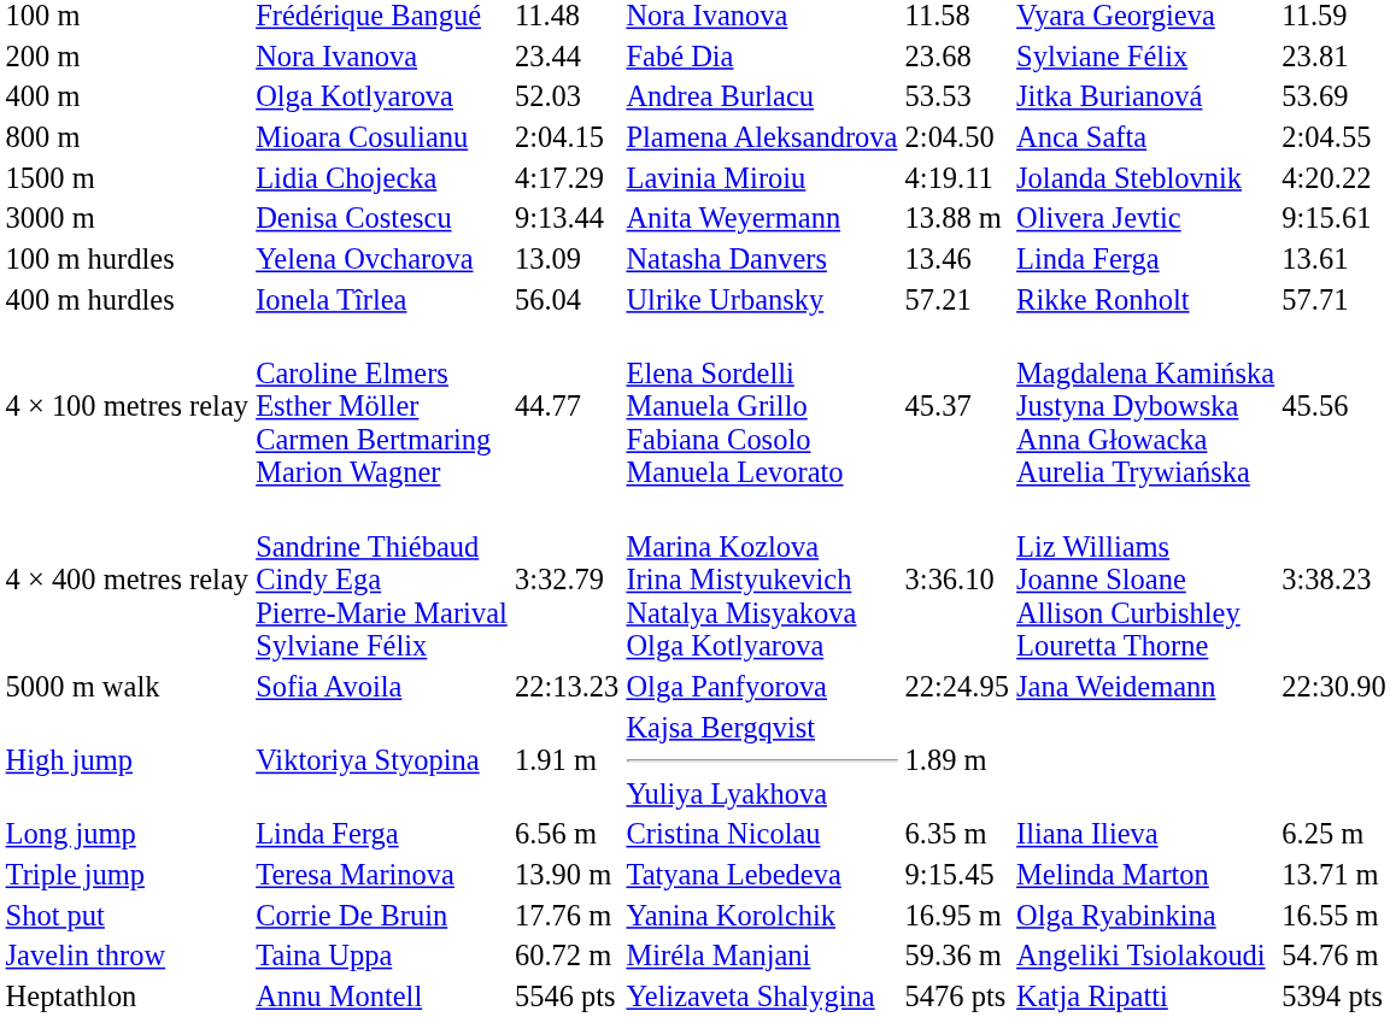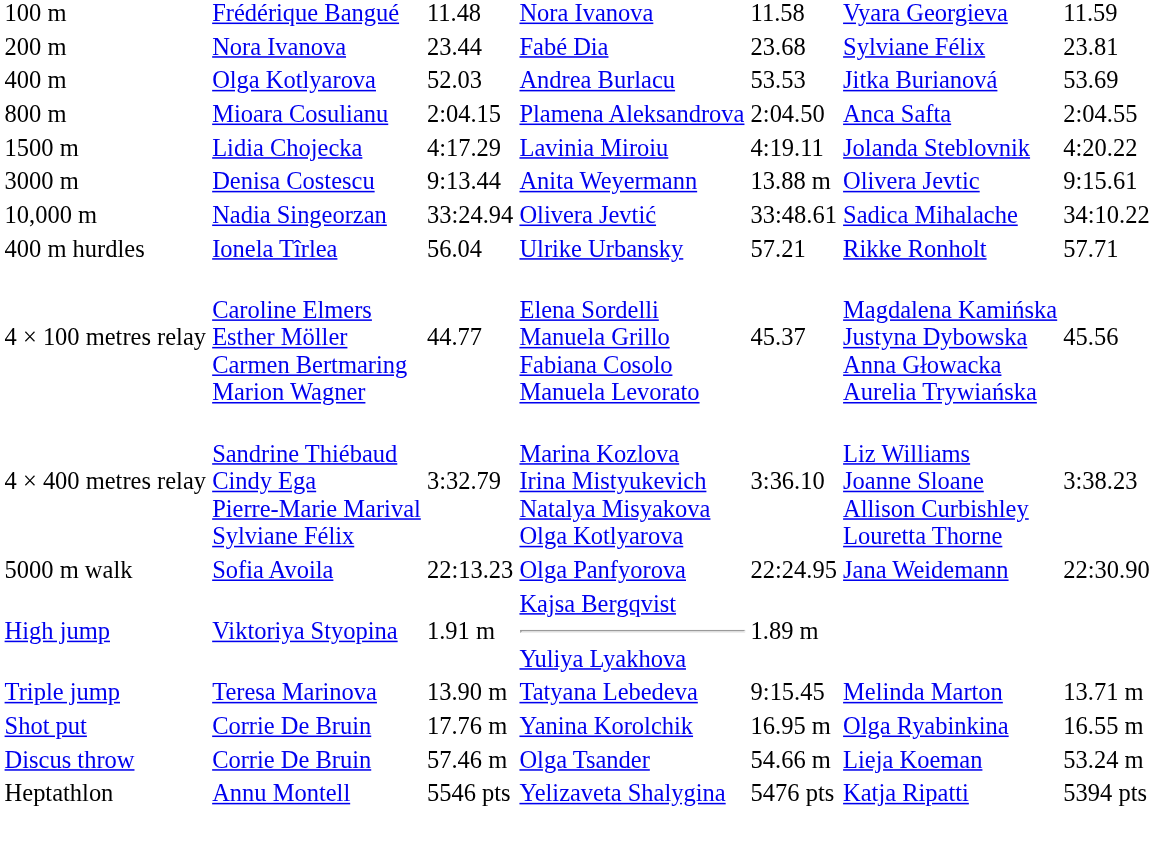 <table>
 <tr>
 <td>100 m</td>
 <td><a href='#'>Frédérique Bangué</a><br></td>
 <td>11.48</td>
 <td><a href='#'>Nora Ivanova</a><br></td>
 <td>11.58</td>
 <td><a href='#'>Vyara Georgieva</a><br></td>
 <td>11.59</td>
 </tr>
 <tr>
 <td>200 m</td>
 <td><a href='#'>Nora Ivanova</a><br></td>
 <td>23.44</td>
 <td><a href='#'>Fabé Dia</a><br></td>
 <td>23.68</td>
 <td><a href='#'>Sylviane Félix</a><br></td>
 <td>23.81</td>
 </tr>
 <tr>
 <td>400 m</td>
 <td><a href='#'>Olga Kotlyarova</a><br></td>
 <td>52.03</td>
 <td><a href='#'>Andrea Burlacu</a><br></td>
 <td>53.53</td>
 <td><a href='#'>Jitka Burianová</a><br></td>
 <td>53.69</td>
 </tr>
 <tr>
 <td>800 m</td>
 <td><a href='#'>Mioara Cosulianu</a><br></td>
 <td>2:04.15</td>
 <td><a href='#'>Plamena Aleksandrova</a><br></td>
 <td>2:04.50</td>
 <td><a href='#'>Anca Safta</a><br></td>
 <td>2:04.55</td>
 </tr>
 <tr>
 <td>1500 m</td>
 <td><a href='#'>Lidia Chojecka</a><br></td>
 <td>4:17.29</td>
 <td><a href='#'>Lavinia Miroiu</a><br></td>
 <td>4:19.11</td>
 <td><a href='#'>Jolanda Steblovnik</a><br></td>
 <td>4:20.22</td>
 </tr>
 <tr>
 <td>3000 m</td>
 <td><a href='#'>Denisa Costescu</a><br></td>
 <td>9:13.44</td>
 <td><a href='#'>Anita Weyermann</a><br></td>
 <td>13.88 m</td>
 <td><a href='#'>Olivera Jevtic</a><br></td>
 <td>9:15.61</td>
 </tr>
 <tr>
-<td>100 m hurdles</td>
-<td><a href='#'>Yelena Ovcharova</a><br></td>
-<td>13.09</td>
-<td><a href='#'>Natasha Danvers</a><br></td>
-<td>13.46</td>
-<td><a href='#'>Linda Ferga</a><br></td>
-<td>13.61</td>
+<td>10,000 m</td>
+<td><a href='#'>Nadia Singeorzan</a><br></td>
+<td>33:24.94</td>
+<td><a href='#'>Olivera Jevtić</a><br></td>
+<td>33:48.61</td>
+<td><a href='#'>Sadica Mihalache</a><br></td>
+<td>34:10.22</td>
 </tr>
 <tr>
 <td>400 m hurdles</td>
 <td><a href='#'>Ionela Tîrlea</a><br></td>
 <td>56.04</td>
 <td><a href='#'>Ulrike Urbansky</a><br></td>
 <td>57.21</td>
 <td><a href='#'>Rikke Ronholt</a><br></td>
 <td>57.71</td>
 </tr>
 <tr>
 <td>4 × 100 metres relay</td>
 <td><br><a href='#'>Caroline Elmers</a><br><a href='#'>Esther Möller</a><br><a href='#'>Carmen Bertmaring</a><br><a href='#'>Marion Wagner</a></td>
 <td>44.77</td>
 <td><br><a href='#'>Elena Sordelli</a><br><a href='#'>Manuela Grillo</a><br><a href='#'>Fabiana Cosolo</a><br><a href='#'>Manuela Levorato</a></td>
 <td>45.37</td>
 <td><br><a href='#'>Magdalena Kamińska</a><br><a href='#'>Justyna Dybowska</a><br><a href='#'>Anna Głowacka</a><br><a href='#'>Aurelia Trywiańska</a></td>
 <td>45.56</td>
 </tr>
 <tr>
 <td>4 × 400 metres relay</td>
 <td><br><a href='#'>Sandrine Thiébaud</a><br><a href='#'>Cindy Ega</a><br><a href='#'>Pierre-Marie Marival</a><br><a href='#'>Sylviane Félix</a></td>
 <td>3:32.79</td>
 <td><br><a href='#'>Marina Kozlova</a><br><a href='#'>Irina Mistyukevich</a><br><a href='#'>Natalya Misyakova</a><br><a href='#'>Olga Kotlyarova</a></td>
 <td>3:36.10</td>
 <td><br><a href='#'>Liz Williams</a><br><a href='#'>Joanne Sloane</a><br><a href='#'>Allison Curbishley</a><br><a href='#'>Louretta Thorne</a></td>
 <td>3:38.23</td>
 </tr>
 <tr>
 <td>5000 m walk</td>
 <td><a href='#'>Sofia Avoila</a><br></td>
 <td>22:13.23</td>
 <td><a href='#'>Olga Panfyorova</a><br></td>
 <td>22:24.95</td>
 <td><a href='#'>Jana Weidemann</a><br></td>
 <td>22:30.90</td>
 </tr>
 <tr>
 <td><a href='#'>High jump</a></td>
 <td><a href='#'>Viktoriya Styopina</a><br></td>
 <td>1.91 m</td>
 <td><a href='#'>Kajsa Bergqvist</a><br>  <hr> <a href='#'>Yuliya Lyakhova</a> <br></td>
 <td>1.89 m</td>
 <td></td>
 <td></td>
 </tr>
 <tr>
-<td><a href='#'>Long jump</a></td>
-<td><a href='#'>Linda Ferga</a><br></td>
-<td>6.56 m</td>
-<td><a href='#'>Cristina Nicolau</a><br></td>
-<td>6.35 m</td>
-<td><a href='#'>Iliana Ilieva</a><br></td>
-<td>6.25 m</td>
-</tr>
-<tr>
 <td><a href='#'>Triple jump</a></td>
 <td><a href='#'>Teresa Marinova</a><br></td>
 <td>13.90 m</td>
 <td><a href='#'>Tatyana Lebedeva</a><br></td>
 <td>9:15.45</td>
 <td><a href='#'>Melinda Marton</a><br></td>
 <td>13.71 m</td>
 </tr>
 <tr>
 <td><a href='#'>Shot put</a></td>
 <td><a href='#'>Corrie De Bruin</a><br></td>
 <td>17.76 m</td>
 <td><a href='#'>Yanina Korolchik</a><br></td>
 <td>16.95 m</td>
 <td><a href='#'>Olga Ryabinkina</a><br></td>
 <td>16.55 m</td>
 </tr>
 <tr>
-<td><a href='#'>Javelin throw</a></td>
-<td><a href='#'>Taina Uppa</a><br></td>
-<td>60.72 m</td>
-<td><a href='#'>Miréla Manjani</a><br></td>
-<td>59.36 m</td>
-<td><a href='#'>Angeliki Tsiolakoudi</a><br></td>
-<td>54.76 m</td>
+<td><a href='#'>Discus throw</a></td>
+<td><a href='#'>Corrie De Bruin</a><br></td>
+<td>57.46 m</td>
+<td><a href='#'>Olga Tsander</a><br></td>
+<td>54.66 m</td>
+<td><a href='#'>Lieja Koeman</a><br></td>
+<td>53.24 m</td>
 </tr>
 <tr>
 <td>Heptathlon</td>
 <td><a href='#'>Annu Montell</a><br></td>
 <td>5546 pts</td>
 <td><a href='#'>Yelizaveta Shalygina</a><br></td>
 <td>5476 pts</td>
 <td><a href='#'>Katja Ripatti</a><br></td>
 <td>5394 pts</td>
 </tr>
 </table>
